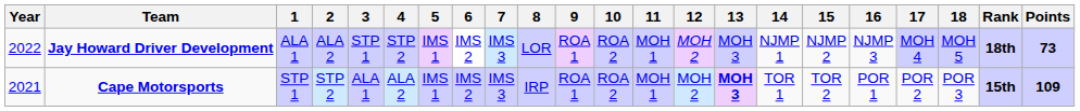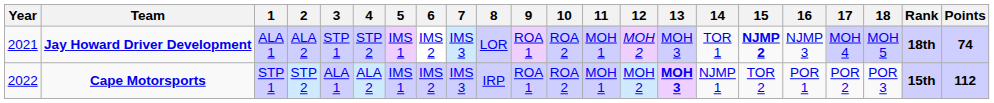 <table class="wikitable" style="text-align:center; font-size:90%">
 <tr>
 <th>Year</th>
 <th>Team</th>
 <th>1</th>
 <th>2</th>
 <th>3</th>
 <th>4</th>
 <th>5</th>
 <th>6</th>
 <th>7</th>
 <th>8</th>
 <th>9</th>
 <th>10</th>
 <th>11</th>
 <th>12</th>
 <th>13</th>
 <th>14</th>
 <th>15</th>
 <th>16</th>
 <th>17</th>
 <th>18</th>
 <th>Rank</th>
 <th>Points</th>
 </tr>
 <tr>
-<td><a href='#'>2022</a></td>
+<td><a href='#'>2021</a></td>
 <td><strong><a href='#'>Jay Howard Driver Development</a></strong></td>
 <td style="background:#CFCFFF;"><a href='#'>ALA<br>1</a><br></td>
 <td style="background:#CFCFFF;"><a href='#'>ALA<br>2</a><br></td>
 <td style="background:#CFCFFF;"><a href='#'>STP<br>1</a><br></td>
 <td style="background:#CFCFFF;"><a href='#'>STP<br>2</a><br></td>
 <td style="background:#EFCFFF;"><a href='#'>IMS<br>1</a><br></td>
 <td style="background:#FFFFFF;"><a href='#'>IMS<br>2</a><br></td>
 <td style="background:#CFEAFF;"><a href='#'>IMS<br>3</a><br></td>
 <td style="background:#CFCFFF;"><a href='#'>LOR</a><br></td>
 <td style="background:#EFCFFF;"><a href='#'>ROA<br>1</a><br></td>
 <td style="background:#CFCFFF;"><a href='#'>ROA<br>2</a><br></td>
 <td style="background:#CFCFFF;"><a href='#'>MOH<br>1</a><br></td>
 <td style="background:#EFCFFF;"><em><a href='#'>MOH<br>2</a><br></em></td>
 <td style="background:#CFCFFF;"><a href='#'>MOH<br>3</a><br></td>
-<td style="background:#;"><a href='#'>NJMP<br>1</a><br></td>
-<td style="background:#;"><a href='#'>NJMP<br>2</a><br></td>
+<td style="background:#;"><a href='#'>TOR<br>1</a><br></td>
+<td style="background:#;"><strong><a href='#'>NJMP<br>2</a><br></strong></td>
 <td style="background:#;"><a href='#'>NJMP<br>3</a><br></td>
 <td style="background:#CFCFFF;"><a href='#'>MOH<br>4</a><br></td>
 <td style="background:#CFCFFF;"><a href='#'>MOH<br>5</a><br></td>
 <th style="background:#CFCFFF;">18th</th>
-<th style="background:#CFCFFF;">73</th>
+<th style="background:#CFCFFF;">74</th>
 </tr>
 <tr>
-<td><a href='#'>2021</a></td>
+<td><a href='#'>2022</a></td>
 <td><strong><a href='#'>Cape Motorsports</a></strong></td>
 <td style="background:#CFCFFF;"><a href='#'>STP<br>1</a><br></td>
 <td style="background:#CFEAFF;"><a href='#'>STP<br>2</a><br></td>
 <td style="background:#CFCFFF;"><a href='#'>ALA<br>1</a><br></td>
 <td style="background:#CFEAFF;"><a href='#'>ALA<br>2</a><br></td>
 <td style="background:#CFCFFF;"><a href='#'>IMS<br>1</a><br></td>
 <td style="background:#CFCFFF;"><a href='#'>IMS<br>2</a><br></td>
 <td style="background:#CFCFFF;"><a href='#'>IMS<br>3</a><br></td>
 <td style="background:#CFCFFF;"><a href='#'>IRP</a><br></td>
 <td style="background:#CFCFFF;"><a href='#'>ROA<br>1</a><br></td>
 <td style="background:#CFCFFF;"><a href='#'>ROA<br>2</a><br></td>
 <td style="background:#CFCFFF;"><a href='#'>MOH<br>1</a><br></td>
 <td style="background:#CFEAFF;"><a href='#'>MOH<br>2</a><br></td>
 <td style="background:#EFCFFF;"><strong><a href='#'>MOH<br>3</a><br></strong></td>
-<td style="background:#;"><a href='#'>TOR<br>1</a><br></td>
+<td style="background:#;"><a href='#'>NJMP<br>1</a><br></td>
 <td style="background:#;"><a href='#'>TOR<br>2</a><br></td>
 <td style="background:#;"><a href='#'>POR<br>1</a><br></td>
 <td style="background:#;"><a href='#'>POR<br>2</a><br></td>
 <td style="background:#;"><a href='#'>POR<br>3</a><br></td>
 <th style="background:#CFCFFF;">15th</th>
-<th style="background:#CFCFFF;">109</th>
+<th style="background:#CFCFFF;">112</th>
 </tr>
 </table>
